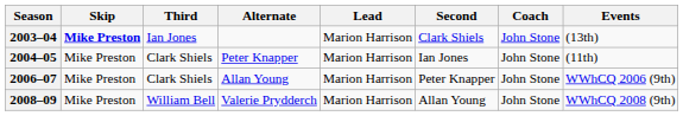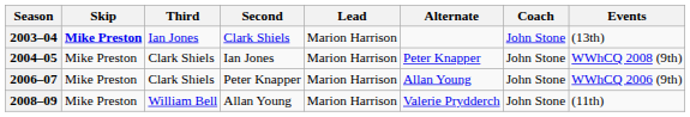 <table class="wikitable">
 <tr>
 <th scope="col" width=60>Season</th>
 <th scope="col">Skip</th>
 <th scope="col">Third</th>
+<th scope="col">Second</th>
+<th scope="col">Lead</th>
 <th scope="col">Alternate</th>
-<th scope="col">Lead</th>
-<th scope="col">Second</th>
 <th scope="col">Coach</th>
 <th scope="col">Events</th>
 </tr>
 <tr>
 <th scope="row">2003–04</th>
 <td><strong><a href='#'>Mike Preston</a></strong></td>
 <td><a href='#'>Ian Jones</a></td>
+<td><a href='#'>Clark Shiels</a></td>
+<td>Marion Harrison</td>
 <td></td>
-<td>Marion Harrison</td>
-<td><a href='#'>Clark Shiels</a></td>
 <td><a href='#'>John Stone</a></td>
 <td> (13th)</td>
 </tr>
 <tr>
 <th scope="row">2004–05</th>
 <td>Mike Preston</td>
 <td>Clark Shiels</td>
+<td>Ian Jones</td>
+<td>Marion Harrison</td>
 <td><a href='#'>Peter Knapper</a></td>
-<td>Marion Harrison</td>
-<td>Ian Jones</td>
 <td>John Stone</td>
-<td> (11th)</td>
+<td><a href='#'>WWhCQ 2008</a> (9th)</td>
 </tr>
 <tr>
 <th scope="row">2006–07</th>
 <td>Mike Preston</td>
 <td>Clark Shiels</td>
+<td>Peter Knapper</td>
+<td>Marion Harrison</td>
 <td><a href='#'>Allan Young</a></td>
-<td>Marion Harrison</td>
-<td>Peter Knapper</td>
 <td>John Stone</td>
 <td><a href='#'>WWhCQ 2006</a> (9th)</td>
 </tr>
 <tr>
 <th scope="row">2008–09</th>
 <td>Mike Preston</td>
 <td><a href='#'>William Bell</a></td>
+<td>Allan Young</td>
+<td>Marion Harrison</td>
 <td><a href='#'>Valerie Prydderch</a></td>
-<td>Marion Harrison</td>
-<td>Allan Young</td>
 <td>John Stone</td>
-<td><a href='#'>WWhCQ 2008</a> (9th)</td>
+<td> (11th)</td>
 </tr>
 </table>
